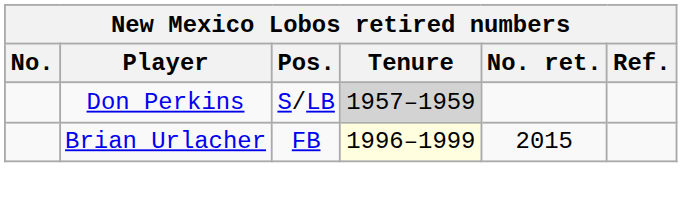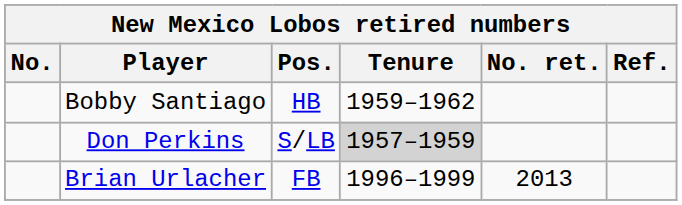 <table class="wikitable" style="text-align:center">
 <tr>
 <th colspan=6 style =><strong>New Mexico Lobos retired numbers</strong></th>
 </tr>
 <tr>
 <th style = >No.</th>
 <th style = >Player</th>
 <th style = >Pos.</th>
 <th style = >Tenure</th>
 <th style = >No. ret.</th>
 <th style = >Ref.</th>
 </tr>
 <tr>
 <td></td>
+<td>Bobby Santiago</td>
+<td><a href='#'>HB</a></td>
+<td>1959–1962</td>
+<td></td>
+<td></td>
+</tr>
+<tr>
+<td></td>
 <td><a href='#'>Don Perkins</a></td>
 <td><a href='#'>S</a>/<a href='#'>LB</a></td>
 <td style="background: lightgrey;">1957–1959</td>
 <td></td>
 <td></td>
 </tr>
 <tr>
 <td></td>
 <td><a href='#'>Brian Urlacher</a></td>
 <td><a href='#'>FB</a></td>
-<td style="background: lightyellow;">1996–1999</td>
-<td>2015</td>
+<td>1996–1999</td>
+<td>2013</td>
 <td></td>
 </tr>
 </table>
